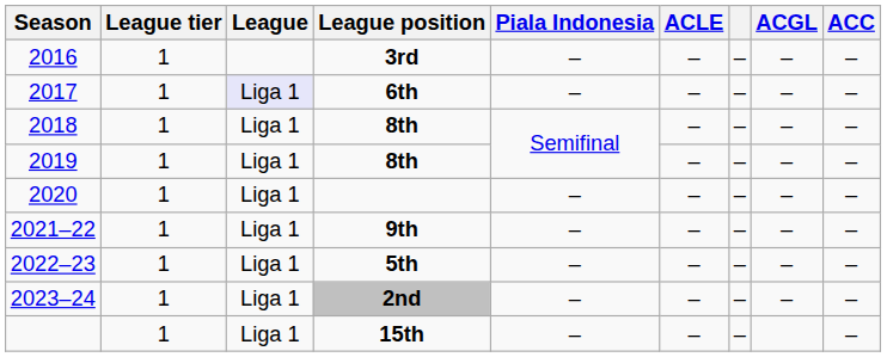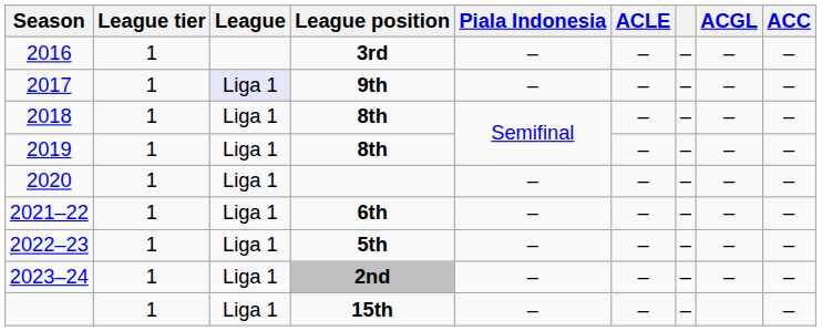 <table class="wikitable" style="text-align:center">
 <tr style="background:#efefef;">
 <th>Season</th>
 <th>League tier</th>
 <th>League</th>
 <th>League position</th>
 <th><a href='#'>Piala Indonesia</a></th>
 <th><a href='#'>ACLE</a></th>
 <th></th>
 <th><a href='#'>ACGL</a></th>
 <th><a href='#'>ACC</a></th>
 </tr>
 <tr>
 <td><a href='#'>2016</a> </td>
 <td>1</td>
 <td></td>
 <td><strong>3rd</strong></td>
 <td>–</td>
 <td>–</td>
 <td>–</td>
 <td>–</td>
 <td>–</td>
 </tr>
 <tr>
 <td><a href='#'>2017</a></td>
 <td>1</td>
 <td style="background: lavender;">Liga 1</td>
-<td><strong>6th</strong></td>
+<td><strong>9th</strong></td>
 <td>–</td>
 <td>–</td>
 <td>–</td>
 <td>–</td>
 <td>–</td>
 </tr>
 <tr>
 <td><a href='#'>2018</a></td>
 <td>1</td>
 <td>Liga 1</td>
 <td><strong>8th</strong></td>
 <td rowspan="2"><a href='#'>Semifinal</a></td>
 <td>–</td>
 <td>–</td>
 <td>–</td>
 <td>–</td>
 </tr>
 <tr>
 <td><a href='#'>2019</a></td>
 <td>1</td>
 <td>Liga 1</td>
 <td><strong>8th</strong></td>
 <td>–</td>
 <td>–</td>
 <td>–</td>
 <td>–</td>
 </tr>
 <tr>
 <td><a href='#'>2020</a></td>
 <td>1</td>
 <td>Liga 1</td>
 <td></td>
 <td>–</td>
 <td>–</td>
 <td>–</td>
 <td>–</td>
 <td>–</td>
 </tr>
 <tr>
 <td><a href='#'>2021–22</a></td>
 <td>1</td>
 <td>Liga 1</td>
-<td><strong>9th</strong></td>
+<td><strong>6th</strong></td>
 <td>–</td>
 <td>–</td>
 <td>–</td>
 <td>–</td>
 <td>–</td>
 </tr>
 <tr>
 <td><a href='#'>2022–23</a></td>
 <td>1</td>
 <td>Liga 1</td>
 <td><strong>5th</strong></td>
 <td>–</td>
 <td>–</td>
 <td>–</td>
 <td>–</td>
 <td>–</td>
 </tr>
 <tr>
 <td><a href='#'>2023–24</a></td>
 <td>1</td>
 <td>Liga 1</td>
 <td style="background:silver;"><strong>2nd</strong></td>
 <td>–</td>
 <td>–</td>
 <td>–</td>
 <td>–</td>
 <td>–</td>
 </tr>
 <tr>
 <td></td>
 <td>1</td>
 <td>Liga 1</td>
 <td><strong>15th</strong></td>
 <td>–</td>
 <td>–</td>
 <td>–</td>
 <td></td>
 <td>–</td>
 </tr>
 </table>
